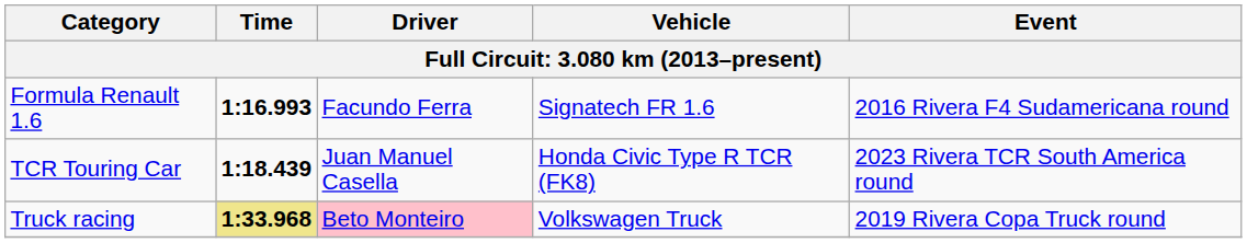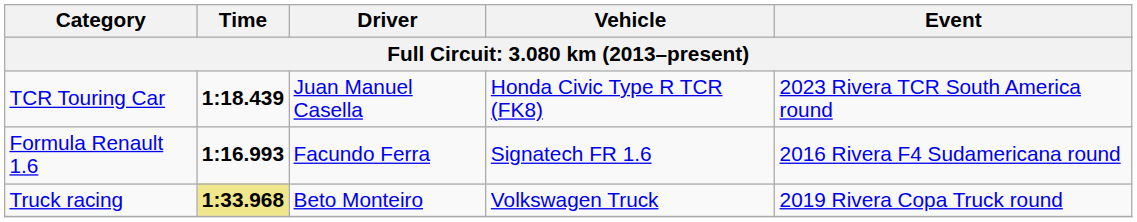 <table class="wikitable">
 <tr>
 <th>Category</th>
 <th>Time</th>
 <th>Driver</th>
 <th>Vehicle</th>
 <th>Event</th>
 </tr>
 <tr>
 <th colspan=5>Full Circuit: 3.080 km (2013–present)</th>
 </tr>
 <tr>
+<td><a href='#'>TCR Touring Car</a></td>
+<td><strong>1:18.439</strong></td>
+<td><a href='#'>Juan Manuel Casella</a></td>
+<td><a href='#'>Honda Civic Type R TCR (FK8)</a></td>
+<td><a href='#'>2023 Rivera TCR South America round</a></td>
+</tr>
+<tr>
 <td><a href='#'>Formula Renault 1.6</a></td>
 <td><strong>1:16.993</strong></td>
 <td><a href='#'>Facundo Ferra</a></td>
 <td><a href='#'>Signatech FR 1.6</a></td>
 <td><a href='#'>2016 Rivera F4 Sudamericana round</a></td>
 </tr>
 <tr>
-<td><a href='#'>TCR Touring Car</a></td>
-<td><strong>1:18.439</strong></td>
-<td><a href='#'>Juan Manuel Casella</a></td>
-<td><a href='#'>Honda Civic Type R TCR (FK8)</a></td>
-<td><a href='#'>2023 Rivera TCR South America round</a></td>
-</tr>
-<tr>
 <td><a href='#'>Truck racing</a></td>
 <td style="background: khaki;"><strong>1:33.968</strong></td>
-<td style="background: pink;"><a href='#'>Beto Monteiro</a></td>
+<td><a href='#'>Beto Monteiro</a></td>
 <td><a href='#'>Volkswagen Truck</a></td>
 <td><a href='#'>2019 Rivera Copa Truck round</a></td>
 </tr>
 <tr>
 </tr>
 </table>
